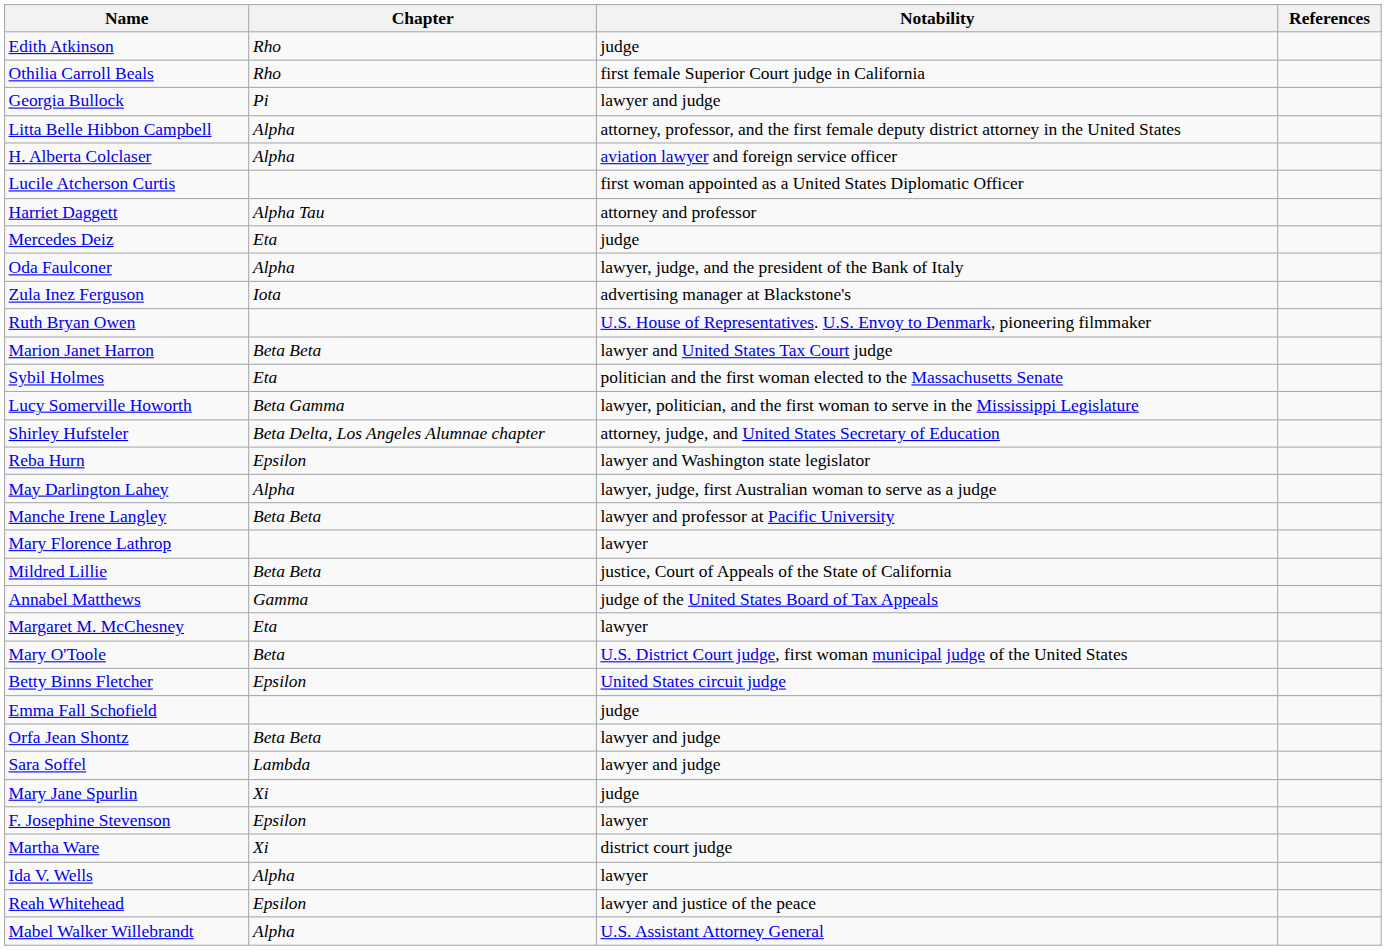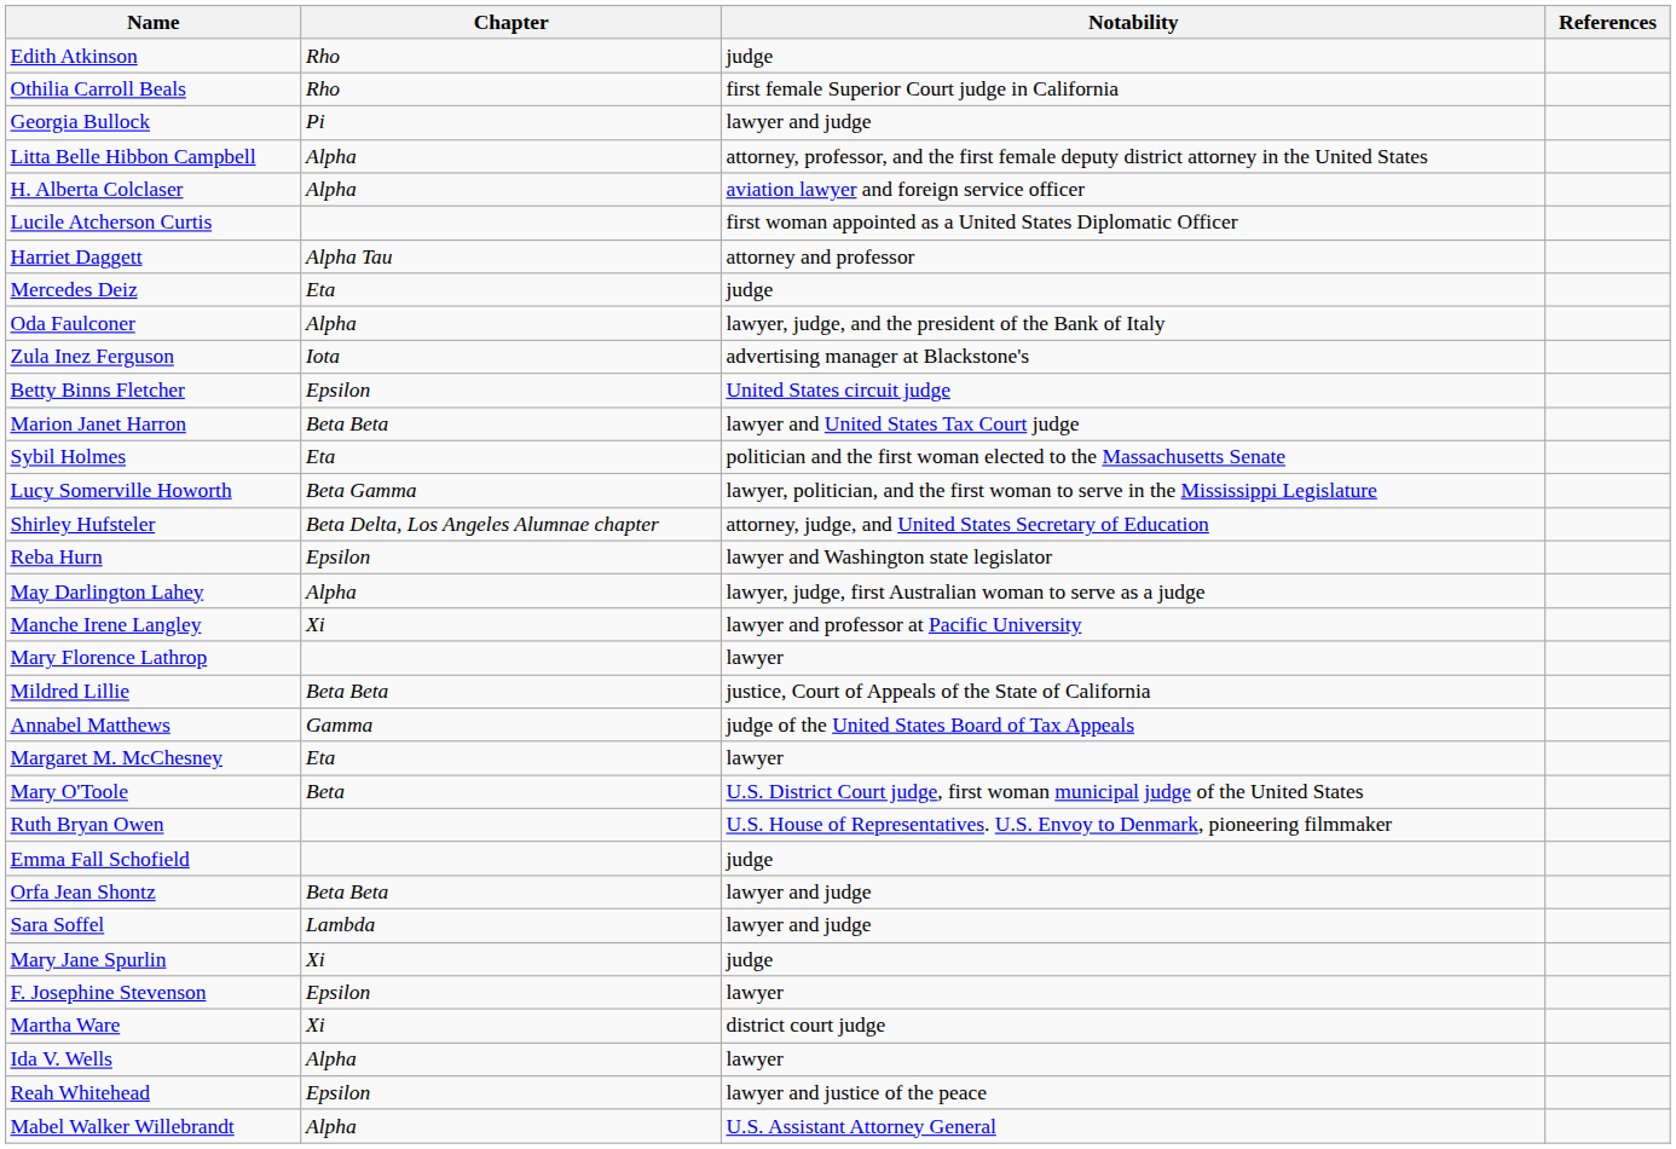 <table class="wikitable sortable" style="width:100%;">
 <tr>
 <th>Name</th>
 <th>Chapter</th>
 <th>Notability</th>
 <th>References</th>
 </tr>
 <tr>
 <td><a href='#'>Edith Atkinson</a></td>
 <td><em>Rho</em></td>
 <td>judge</td>
 <td></td>
 </tr>
 <tr>
 <td><a href='#'>Othilia Carroll Beals</a></td>
 <td><em>Rho</em></td>
 <td>first female Superior Court judge in California</td>
 <td></td>
 </tr>
 <tr>
 <td><a href='#'>Georgia Bullock</a></td>
 <td><em>Pi</em></td>
 <td>lawyer and judge</td>
 <td></td>
 </tr>
 <tr>
 <td><a href='#'>Litta Belle Hibbon Campbell</a></td>
 <td><em>Alpha</em></td>
 <td>attorney, professor, and the first female deputy district attorney in the United States</td>
 <td></td>
 </tr>
 <tr>
 <td><a href='#'>H. Alberta Colclaser</a></td>
 <td><em>Alpha</em></td>
 <td><a href='#'>aviation lawyer</a> and foreign service officer</td>
 <td></td>
 </tr>
 <tr>
 <td><a href='#'>Lucile Atcherson Curtis</a></td>
 <td></td>
 <td>first woman appointed as a United States Diplomatic Officer</td>
 <td><em></em></td>
 </tr>
 <tr>
 <td><a href='#'>Harriet Daggett</a></td>
 <td><em>Alpha Tau</em></td>
 <td>attorney and professor</td>
 <td></td>
 </tr>
 <tr>
 <td><a href='#'>Mercedes Deiz</a></td>
 <td><em>Eta</em></td>
 <td>judge</td>
 <td></td>
 </tr>
 <tr>
 <td><a href='#'>Oda Faulconer</a></td>
 <td><em>Alpha</em></td>
 <td>lawyer, judge, and the president of the Bank of Italy</td>
 <td></td>
 </tr>
 <tr>
 <td><a href='#'>Zula Inez Ferguson</a></td>
 <td><em>Iota</em></td>
 <td>advertising manager at Blackstone's</td>
 <td></td>
 </tr>
 <tr>
-<td><a href='#'>Ruth Bryan Owen</a></td>
-<td></td>
-<td><a href='#'>U.S. House of Representatives</a>. <a href='#'>U.S. Envoy to Denmark</a>, pioneering filmmaker</td>
+<td><a href='#'>Betty Binns Fletcher</a></td>
+<td><em>Epsilon</em></td>
+<td><a href='#'>United States circuit judge</a></td>
 <td></td>
 </tr>
 <tr>
 <td><a href='#'>Marion Janet Harron</a></td>
 <td><em>Beta Beta</em></td>
 <td>lawyer and <a href='#'>United States Tax Court</a> judge</td>
 <td></td>
 </tr>
 <tr>
 <td><a href='#'>Sybil Holmes</a></td>
 <td><em>Eta</em></td>
 <td>politician and the first woman elected to the <a href='#'>Massachusetts Senate</a></td>
 <td></td>
 </tr>
 <tr>
 <td><a href='#'>Lucy Somerville Howorth</a></td>
 <td><em>Beta Gamma</em></td>
 <td>lawyer, politician, and the first woman to serve in the <a href='#'>Mississippi Legislature</a></td>
 <td></td>
 </tr>
 <tr>
 <td><a href='#'>Shirley Hufsteler</a></td>
 <td><em>Beta Delta, Los Angeles Alumnae chapter</em></td>
 <td>attorney, judge, and <a href='#'>United States Secretary of Education</a></td>
 <td></td>
 </tr>
 <tr>
 <td><a href='#'>Reba Hurn</a></td>
 <td><em>Epsilon</em></td>
 <td>lawyer and Washington state legislator</td>
 <td></td>
 </tr>
 <tr>
 <td><a href='#'>May Darlington Lahey</a></td>
 <td><em>Alpha</em></td>
 <td>lawyer, judge, first Australian woman to serve as a judge</td>
 <td></td>
 </tr>
 <tr>
 <td><a href='#'>Manche Irene Langley</a></td>
-<td><em>Beta Beta</em></td>
+<td><em>Xi</em></td>
 <td>lawyer and professor at <a href='#'>Pacific University</a></td>
 <td></td>
 </tr>
 <tr>
 <td><a href='#'>Mary Florence Lathrop</a></td>
 <td></td>
 <td>lawyer</td>
 <td></td>
 </tr>
 <tr>
 <td><a href='#'>Mildred Lillie</a></td>
 <td><em>Beta Beta</em></td>
 <td>justice, Court of Appeals of the State of California</td>
 <td></td>
 </tr>
 <tr>
 <td><a href='#'>Annabel Matthews</a></td>
 <td><em>Gamma</em></td>
 <td>judge of the <a href='#'>United States Board of Tax Appeals</a></td>
 <td></td>
 </tr>
 <tr>
 <td><a href='#'>Margaret M. McChesney</a></td>
 <td><em>Eta</em></td>
 <td>lawyer</td>
 <td></td>
 </tr>
 <tr>
 <td><a href='#'>Mary O'Toole</a></td>
 <td><em>Beta</em></td>
 <td><a href='#'>U.S. District Court judge</a>, first woman <a href='#'>municipal</a> <a href='#'>judge</a> of the United States</td>
 <td></td>
 </tr>
 <tr>
-<td><a href='#'>Betty Binns Fletcher</a></td>
-<td><em>Epsilon</em></td>
-<td><a href='#'>United States circuit judge</a></td>
+<td><a href='#'>Ruth Bryan Owen</a></td>
+<td></td>
+<td><a href='#'>U.S. House of Representatives</a>. <a href='#'>U.S. Envoy to Denmark</a>, pioneering filmmaker</td>
 <td></td>
 </tr>
 <tr>
 <td><a href='#'>Emma Fall Schofield</a></td>
 <td></td>
 <td>judge</td>
 <td></td>
 </tr>
 <tr>
 <td><a href='#'>Orfa Jean Shontz</a></td>
 <td><em>Beta Beta</em></td>
 <td>lawyer and judge</td>
 <td></td>
 </tr>
 <tr>
 <td><a href='#'>Sara Soffel</a></td>
 <td><em>Lambda</em></td>
 <td>lawyer and judge</td>
 <td></td>
 </tr>
 <tr>
 <td><a href='#'>Mary Jane Spurlin</a></td>
 <td><em>Xi</em></td>
 <td>judge</td>
 <td></td>
 </tr>
 <tr>
 <td><a href='#'>F. Josephine Stevenson</a></td>
 <td><em>Epsilon</em></td>
 <td>lawyer</td>
 <td></td>
 </tr>
 <tr>
 <td><a href='#'>Martha Ware</a></td>
 <td><em>Xi</em></td>
 <td>district court judge</td>
 <td></td>
 </tr>
 <tr>
 <td><a href='#'>Ida V. Wells</a></td>
 <td><em>Alpha</em></td>
 <td>lawyer</td>
 <td></td>
 </tr>
 <tr>
 <td><a href='#'>Reah Whitehead</a></td>
 <td><em>Epsilon</em></td>
 <td>lawyer and justice of the peace</td>
 <td></td>
 </tr>
 <tr>
 <td><a href='#'>Mabel Walker Willebrandt</a></td>
 <td><em>Alpha</em></td>
 <td><a href='#'>U.S. Assistant Attorney General</a></td>
 <td></td>
 </tr>
 </table>
